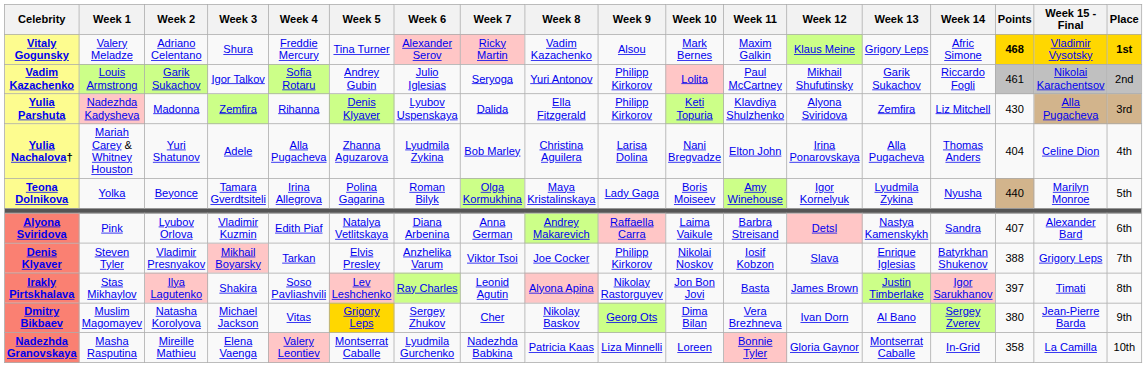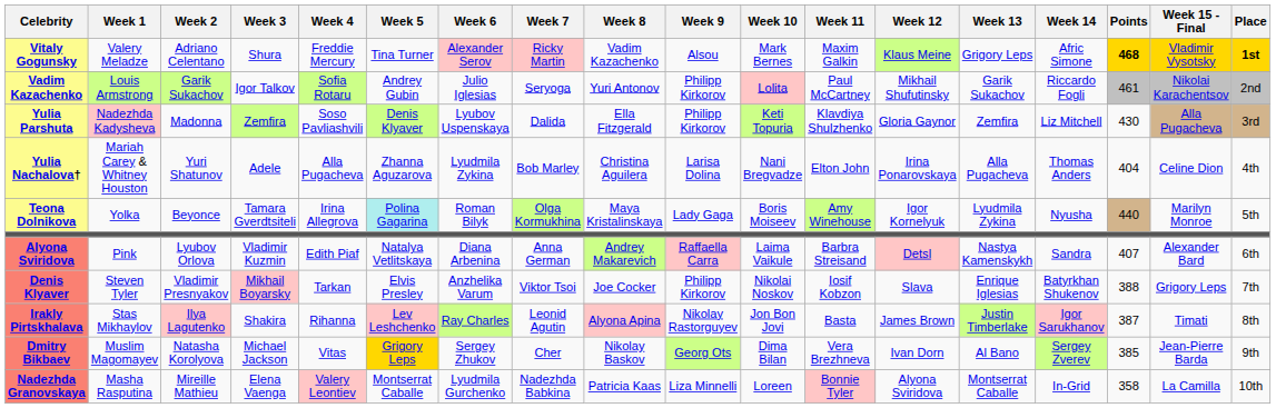 <table class="wikitable" style="text-align:center; font-size:90%; line-height:16px;" width="100%">
 <tr>
 <th>Celebrity</th>
 <th>Week 1</th>
 <th>Week 2</th>
 <th>Week 3</th>
 <th>Week 4</th>
 <th>Week 5</th>
 <th>Week 6</th>
 <th>Week 7</th>
 <th>Week 8</th>
 <th>Week 9</th>
 <th>Week 10</th>
 <th>Week 11</th>
 <th>Week 12</th>
 <th>Week 13</th>
 <th>Week 14</th>
 <th>Points</th>
 <th>Week 15 - Final</th>
 <th>Place</th>
 </tr>
 <tr>
 <th style="background:#fdfc8f;"><a href='#'>Vitaly Gogunsky</a></th>
 <td><a href='#'>Valery Meladze</a></td>
 <td><a href='#'>Adriano Celentano</a></td>
 <td><a href='#'>Shura</a></td>
 <td><a href='#'>Freddie Mercury</a></td>
 <td><a href='#'>Tina Turner</a></td>
 <td style="background:#ffc6c6;"><a href='#'>Alexander Serov</a></td>
 <td style="background:#ffc6c6;"><a href='#'>Ricky Martin</a></td>
 <td><a href='#'>Vadim Kazachenko</a></td>
 <td><a href='#'>Alsou</a></td>
 <td><a href='#'>Mark Bernes</a></td>
 <td><a href='#'>Maxim Galkin</a></td>
 <td style="background:#ccff88;"><a href='#'>Klaus Meine</a></td>
 <td><a href='#'>Grigory Leps</a></td>
 <td><a href='#'>Afric Simone</a></td>
 <td style="background:gold;"><strong>468</strong></td>
 <td style="background:gold;"><a href='#'>Vladimir Vysotsky</a></td>
 <td style="background:gold;"><strong>1st</strong></td>
 </tr>
 <tr>
 <th style="background:#fdfc8f;"><a href='#'>Vadim Kazachenko</a></th>
 <td style="background:#ccff88;"><a href='#'>Louis Armstrong</a></td>
 <td style="background:#ccff88;"><a href='#'>Garik Sukachov</a></td>
 <td><a href='#'>Igor Talkov</a></td>
 <td style="background:#ccff88;"><a href='#'>Sofia Rotaru</a></td>
 <td><a href='#'>Andrey Gubin</a></td>
 <td><a href='#'>Julio Iglesias</a></td>
 <td><a href='#'>Seryoga</a></td>
 <td><a href='#'>Yuri Antonov</a></td>
 <td><a href='#'>Philipp Kirkorov</a></td>
 <td style="background:#ffc6c6;"><a href='#'>Lolita</a></td>
 <td><a href='#'>Paul McCartney</a></td>
 <td><a href='#'>Mikhail Shufutinsky</a></td>
 <td><a href='#'>Garik Sukachov</a></td>
 <td><a href='#'>Riccardo Fogli</a></td>
 <td style="background:silver;">461</td>
 <td style="background:silver;"><a href='#'>Nikolai Karachentsov</a></td>
 <td style="background:silver;">2nd</td>
 </tr>
 <tr>
 <th style="background:#fdfc8f;"><a href='#'>Yulia Parshuta</a></th>
 <td style="background:#ffc6c6;"><a href='#'>Nadezhda Kadysheva</a></td>
 <td><a href='#'>Madonna</a></td>
 <td style="background:#ccff88;"><a href='#'>Zemfira</a></td>
-<td><a href='#'>Rihanna</a></td>
+<td><a href='#'>Soso Pavliashvili</a></td>
 <td style="background:#ccff88;"><a href='#'>Denis Klyaver</a></td>
 <td><a href='#'>Lyubov Uspenskaya</a></td>
 <td><a href='#'>Dalida</a></td>
 <td><a href='#'>Ella Fitzgerald</a></td>
 <td><a href='#'>Philipp Kirkorov</a></td>
 <td style="background:#ccff88;"><a href='#'>Keti Topuria</a></td>
 <td><a href='#'>Klavdiya Shulzhenko</a></td>
-<td><a href='#'>Alyona Sviridova</a></td>
+<td><a href='#'>Gloria Gaynor</a></td>
 <td><a href='#'>Zemfira</a></td>
 <td><a href='#'>Liz Mitchell</a></td>
 <td>430</td>
 <td style="background:tan;"><a href='#'>Alla Pugacheva</a></td>
 <td style="background:tan;">3rd</td>
 </tr>
 <tr>
 <th style="background:#fdfc8f;"><a href='#'>Yulia Nachalova</a>†</th>
 <td><a href='#'>Mariah Carey</a> & <a href='#'>Whitney Houston</a></td>
 <td><a href='#'>Yuri Shatunov</a></td>
 <td><a href='#'>Adele</a></td>
 <td><a href='#'>Alla Pugacheva</a></td>
 <td><a href='#'>Zhanna Aguzarova</a></td>
 <td><a href='#'>Lyudmila Zykina</a></td>
 <td><a href='#'>Bob Marley</a></td>
 <td><a href='#'>Christina Aguilera</a></td>
 <td><a href='#'>Larisa Dolina</a></td>
 <td><a href='#'>Nani Bregvadze</a></td>
 <td><a href='#'>Elton John</a></td>
 <td><a href='#'>Irina Ponarovskaya</a></td>
 <td><a href='#'>Alla Pugacheva</a></td>
 <td><a href='#'>Thomas Anders</a></td>
 <td>404</td>
 <td><a href='#'>Celine Dion</a></td>
 <td>4th</td>
 </tr>
 <tr>
 <th style="background:#fdfc8f;"><a href='#'>Teona Dolnikova</a></th>
 <td><a href='#'>Yolka</a></td>
 <td><a href='#'>Beyonce</a></td>
 <td><a href='#'>Tamara Gverdtsiteli</a></td>
 <td><a href='#'>Irina Allegrova</a></td>
-<td><a href='#'>Polina Gagarina</a></td>
+<td style="background: paleturquoise;"><a href='#'>Polina Gagarina</a></td>
 <td><a href='#'>Roman Bilyk</a></td>
 <td style="background:#ccff88;"><a href='#'>Olga Kormukhina</a></td>
 <td><a href='#'>Maya Kristalinskaya</a></td>
 <td><a href='#'>Lady Gaga</a></td>
 <td><a href='#'>Boris Moiseev</a></td>
 <td style="background:#ccff88;"><a href='#'>Amy Winehouse</a></td>
 <td><a href='#'>Igor Kornelyuk</a></td>
 <td><a href='#'>Lyudmila Zykina</a></td>
 <td><a href='#'>Nyusha</a></td>
 <td style="background:tan;">440</td>
 <td><a href='#'>Marilyn Monroe</a></td>
 <td>5th</td>
 </tr>
 <tr>
 <td colspan=18 style="background:#555555;"></td>
 </tr>
 <tr>
 <th style="background:salmon;"><a href='#'>Alyona Sviridova</a></th>
 <td><a href='#'>Pink</a></td>
 <td><a href='#'>Lyubov Orlova</a></td>
 <td><a href='#'>Vladimir Kuzmin</a></td>
 <td><a href='#'>Edith Piaf</a></td>
 <td><a href='#'>Natalya Vetlitskaya</a></td>
 <td><a href='#'>Diana Arbenina</a></td>
 <td><a href='#'>Anna German</a></td>
 <td style="background:#ccff88;"><a href='#'>Andrey Makarevich</a></td>
 <td style="background:#ffc6c6;"><a href='#'>Raffaella Carra</a></td>
 <td><a href='#'>Laima Vaikule</a></td>
 <td><a href='#'>Barbra Streisand</a></td>
 <td style="background:#ffc6c6;"><a href='#'>Detsl</a></td>
 <td><a href='#'>Nastya Kamenskykh</a></td>
 <td><a href='#'>Sandra</a></td>
 <td>407</td>
 <td><a href='#'>Alexander Bard</a></td>
 <td>6th</td>
 </tr>
 <tr>
 <th style="background:salmon;"><a href='#'>Denis Klyaver</a></th>
 <td><a href='#'>Steven Tyler</a></td>
 <td><a href='#'>Vladimir Presnyakov</a></td>
 <td style="background:#ffc6c6;"><a href='#'>Mikhail Boyarsky</a></td>
 <td><a href='#'>Tarkan</a></td>
 <td><a href='#'>Elvis Presley</a></td>
 <td><a href='#'>Anzhelika Varum</a></td>
 <td><a href='#'>Viktor Tsoi</a></td>
 <td><a href='#'>Joe Cocker</a></td>
 <td><a href='#'>Philipp Kirkorov</a></td>
 <td><a href='#'>Nikolai Noskov</a></td>
 <td><a href='#'>Iosif Kobzon</a></td>
 <td><a href='#'>Slava</a></td>
 <td><a href='#'>Enrique Iglesias</a></td>
 <td><a href='#'>Batyrkhan Shukenov</a></td>
 <td>388</td>
 <td><a href='#'>Grigory Leps</a></td>
 <td>7th</td>
 </tr>
 <tr>
 <th style="background:salmon;"><a href='#'>Irakly Pirtskhalava</a></th>
 <td><a href='#'>Stas Mikhaylov</a></td>
 <td style="background:#ffc6c6;"><a href='#'>Ilya Lagutenko</a></td>
 <td><a href='#'>Shakira</a></td>
-<td><a href='#'>Soso Pavliashvili</a></td>
+<td><a href='#'>Rihanna</a></td>
 <td style="background:#ffc6c6;"><a href='#'>Lev Leshchenko</a></td>
 <td style="background:#ccff88;"><a href='#'>Ray Charles</a></td>
 <td><a href='#'>Leonid Agutin</a></td>
 <td style="background:#ffc6c6;"><a href='#'>Alyona Apina</a></td>
 <td><a href='#'>Nikolay Rastorguyev</a></td>
 <td><a href='#'>Jon Bon Jovi</a></td>
 <td><a href='#'>Basta</a></td>
 <td><a href='#'>James Brown</a></td>
 <td style="background:#ccff88;"><a href='#'>Justin Timberlake</a></td>
 <td style="background:#ffc6c6;"><a href='#'>Igor Sarukhanov</a></td>
-<td>397</td>
+<td>387</td>
 <td><a href='#'>Timati</a></td>
 <td>8th</td>
 </tr>
 <tr>
 <th style="background:salmon;"><a href='#'>Dmitry Bikbaev</a></th>
 <td><a href='#'>Muslim Magomayev</a></td>
 <td><a href='#'>Natasha Korolyova</a></td>
 <td><a href='#'>Michael Jackson</a></td>
 <td><a href='#'>Vitas</a></td>
 <td style="background: gold;"><a href='#'>Grigory Leps</a></td>
 <td><a href='#'>Sergey Zhukov</a></td>
 <td><a href='#'>Cher</a></td>
 <td><a href='#'>Nikolay Baskov</a></td>
 <td style="background:#ccff88;"><a href='#'>Georg Ots</a></td>
 <td><a href='#'>Dima Bilan</a></td>
 <td><a href='#'>Vera Brezhneva</a></td>
 <td><a href='#'>Ivan Dorn</a></td>
 <td><a href='#'>Al Bano</a></td>
 <td style="background:#ccff88;"><a href='#'>Sergey Zverev</a></td>
-<td>380</td>
+<td>385</td>
 <td><a href='#'>Jean-Pierre Barda</a></td>
 <td>9th</td>
 </tr>
 <tr>
 <th style="background:salmon;"><a href='#'>Nadezhda Granovskaya</a></th>
 <td><a href='#'>Masha Rasputina</a></td>
 <td><a href='#'>Mireille Mathieu</a></td>
 <td><a href='#'>Elena Vaenga</a></td>
 <td style="background:#ffc6c6;"><a href='#'>Valery Leontiev</a></td>
 <td><a href='#'>Montserrat Caballe</a></td>
 <td><a href='#'>Lyudmila Gurchenko</a></td>
 <td><a href='#'>Nadezhda Babkina</a></td>
 <td><a href='#'>Patricia Kaas</a></td>
 <td><a href='#'>Liza Minnelli</a></td>
 <td><a href='#'>Loreen</a></td>
 <td style="background:#ffc6c6;"><a href='#'>Bonnie Tyler</a></td>
-<td><a href='#'>Gloria Gaynor</a></td>
+<td><a href='#'>Alyona Sviridova</a></td>
 <td><a href='#'>Montserrat Caballe</a></td>
 <td><a href='#'>In-Grid</a></td>
 <td>358</td>
 <td><a href='#'>La Camilla</a></td>
 <td>10th</td>
 </tr>
 </table>
